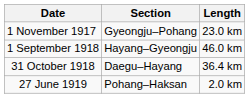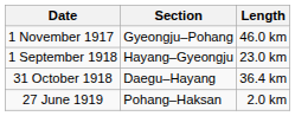 <table class="wikitable">
 <tr>
 <th>Date</th>
 <th>Section</th>
 <th>Length</th>
 </tr>
 <tr>
 <td>1 November 1917</td>
 <td>Gyeongju–Pohang</td>
-<td>23.0 km</td>
+<td>46.0 km</td>
 </tr>
 <tr>
 <td>1 September 1918</td>
 <td>Hayang–Gyeongju</td>
-<td>46.0 km</td>
+<td>23.0 km</td>
 </tr>
 <tr>
 <td style="text-align: center;">31 October 1918</td>
 <td>Daegu–Hayang</td>
 <td>36.4 km</td>
 </tr>
 <tr>
 <td style="text-align: center;">27 June 1919</td>
 <td>Pohang–Haksan</td>
 <td style="text-align: right;">2.0 km</td>
 </tr>
 </table>
